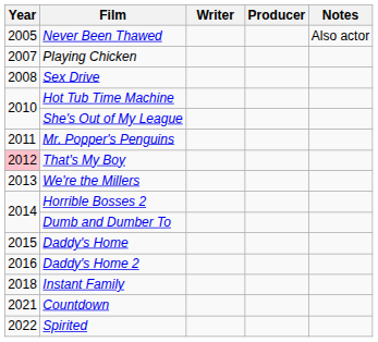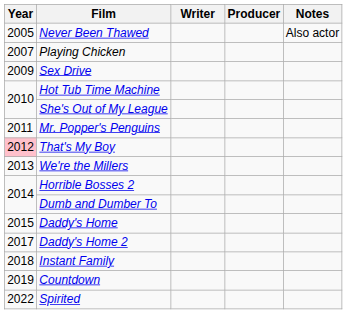 <table class="wikitable">
 <tr>
 <th>Year</th>
 <th>Film</th>
 <th width=65>Writer</th>
 <th width=65>Producer</th>
 <th>Notes</th>
 </tr>
 <tr>
 <td>2005</td>
 <td><em><a href='#'>Never Been Thawed</a></em></td>
 <td></td>
 <td></td>
 <td>Also actor</td>
 </tr>
 <tr>
 <td>2007</td>
 <td><em>Playing Chicken</em></td>
 <td></td>
 <td></td>
 <td></td>
 </tr>
 <tr>
-<td>2008</td>
+<td>2009</td>
 <td><em><a href='#'>Sex Drive</a></em></td>
 <td></td>
 <td></td>
 <td></td>
 </tr>
 <tr>
 <td rowspan=2>2010</td>
 <td><em><a href='#'>Hot Tub Time Machine</a></em></td>
 <td></td>
 <td></td>
 <td></td>
 </tr>
 <tr>
 <td><em><a href='#'>She's Out of My League</a></em></td>
 <td></td>
 <td></td>
 <td></td>
 </tr>
 <tr>
 <td>2011</td>
 <td><em><a href='#'>Mr. Popper's Penguins</a></em></td>
 <td></td>
 <td></td>
 <td></td>
 </tr>
 <tr>
 <td style="background: pink;">2012</td>
 <td><em><a href='#'>That's My Boy</a></em></td>
 <td></td>
 <td></td>
 <td></td>
 </tr>
 <tr>
 <td>2013</td>
 <td><em><a href='#'>We're the Millers</a></em></td>
 <td></td>
 <td></td>
 <td></td>
 </tr>
 <tr>
 <td rowspan=2>2014</td>
 <td><em><a href='#'>Horrible Bosses 2</a></em></td>
 <td></td>
 <td></td>
 <td></td>
 </tr>
 <tr>
 <td><em><a href='#'>Dumb and Dumber To</a></em></td>
 <td></td>
 <td></td>
 <td></td>
 </tr>
 <tr>
 <td>2015</td>
 <td><em><a href='#'>Daddy's Home</a></em></td>
 <td></td>
 <td></td>
 <td></td>
 </tr>
 <tr>
-<td>2016</td>
+<td>2017</td>
 <td><em><a href='#'>Daddy's Home 2</a></em></td>
 <td></td>
 <td></td>
 <td></td>
 </tr>
 <tr>
 <td>2018</td>
 <td><em><a href='#'>Instant Family</a></em></td>
 <td></td>
 <td></td>
 <td></td>
 </tr>
 <tr>
-<td>2021</td>
+<td>2019</td>
 <td><em><a href='#'>Countdown</a></em></td>
 <td></td>
 <td></td>
 <td></td>
 </tr>
 <tr>
 <td>2022</td>
 <td><em><a href='#'>Spirited</a></em></td>
 <td></td>
 <td></td>
 <td></td>
 </tr>
 </table>
